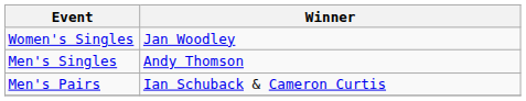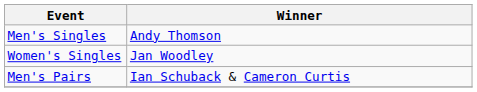 <table class="wikitable" style="font-size: 100%">
 <tr>
 <th width=120>Event</th>
 <th width=350>Winner</th>
 </tr>
 <tr>
+<td><a href='#'>Men's Singles</a></td>
+<td> <a href='#'>Andy Thomson</a></td>
+</tr>
+<tr>
 <td><a href='#'>Women's Singles</a></td>
 <td> <a href='#'>Jan Woodley</a></td>
-</tr>
-<tr>
-<td><a href='#'>Men's Singles</a></td>
-<td> <a href='#'>Andy Thomson</a></td>
 </tr>
 <tr>
 <td><a href='#'>Men's Pairs</a></td>
 <td> <a href='#'>Ian Schuback</a> &  <a href='#'>Cameron Curtis</a></td>
 </tr>
 <tr>
 </tr>
 </table>
